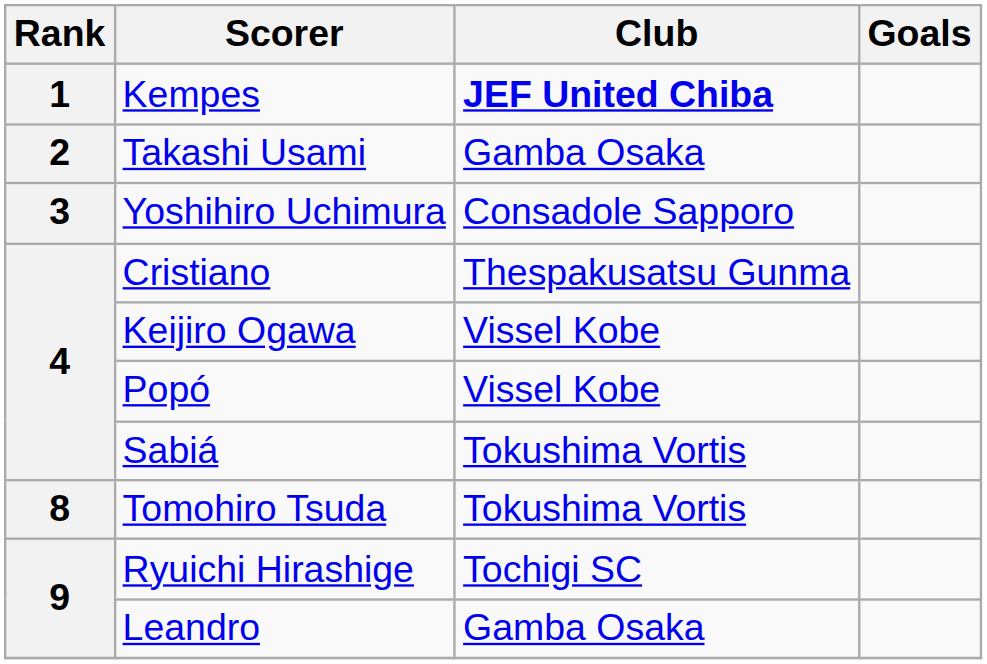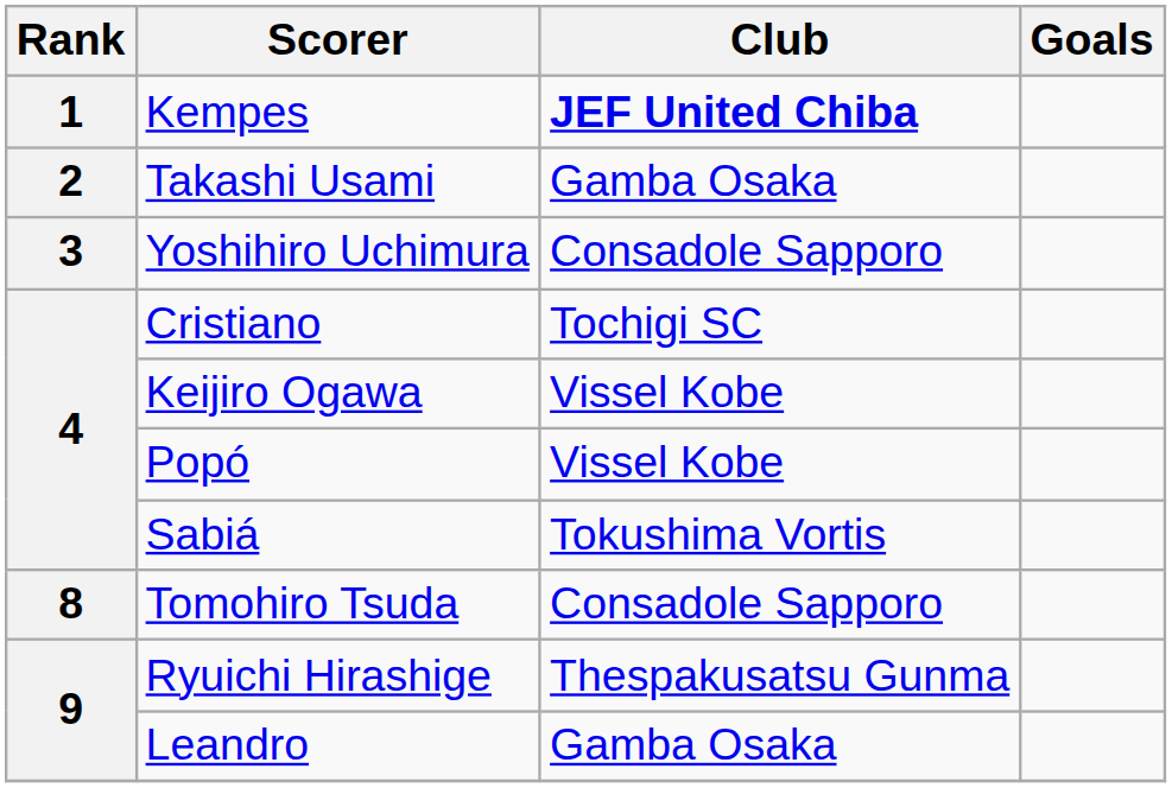 <table class="wikitable">
 <tr>
 <th>Rank</th>
 <th>Scorer</th>
 <th>Club</th>
 <th>Goals</th>
 </tr>
 <tr>
 <th>1</th>
 <td> <a href='#'>Kempes</a></td>
 <td><strong><a href='#'>JEF United Chiba</a></strong></td>
 <td></td>
 </tr>
 <tr>
 <th>2</th>
 <td> <a href='#'>Takashi Usami</a></td>
 <td><a href='#'>Gamba Osaka</a></td>
 <td></td>
 </tr>
 <tr>
 <th>3</th>
 <td> <a href='#'>Yoshihiro Uchimura</a></td>
 <td><a href='#'>Consadole Sapporo</a></td>
 <td></td>
 </tr>
 <tr>
 <th rowspan=4>4</th>
 <td> <a href='#'>Cristiano</a></td>
-<td><a href='#'>Thespakusatsu Gunma</a></td>
+<td><a href='#'>Tochigi SC</a></td>
 <td></td>
 </tr>
 <tr>
 <td> <a href='#'>Keijiro Ogawa</a></td>
 <td><a href='#'>Vissel Kobe</a></td>
 <td></td>
 </tr>
 <tr>
 <td> <a href='#'>Popó</a></td>
 <td><a href='#'>Vissel Kobe</a></td>
 <td></td>
 </tr>
 <tr>
 <td> <a href='#'>Sabiá</a></td>
 <td><a href='#'>Tokushima Vortis</a></td>
 <td></td>
 </tr>
 <tr>
 <th>8</th>
 <td> <a href='#'>Tomohiro Tsuda</a></td>
-<td><a href='#'>Tokushima Vortis</a></td>
+<td><a href='#'>Consadole Sapporo</a></td>
 <td></td>
 </tr>
 <tr>
 <th rowspan=2>9</th>
 <td> <a href='#'>Ryuichi Hirashige</a></td>
-<td><a href='#'>Tochigi SC</a></td>
+<td><a href='#'>Thespakusatsu Gunma</a></td>
 <td></td>
 </tr>
 <tr>
 <td> <a href='#'>Leandro</a></td>
 <td><a href='#'>Gamba Osaka</a></td>
 <td></td>
 </tr>
 <tr>
 </tr>
 </table>
